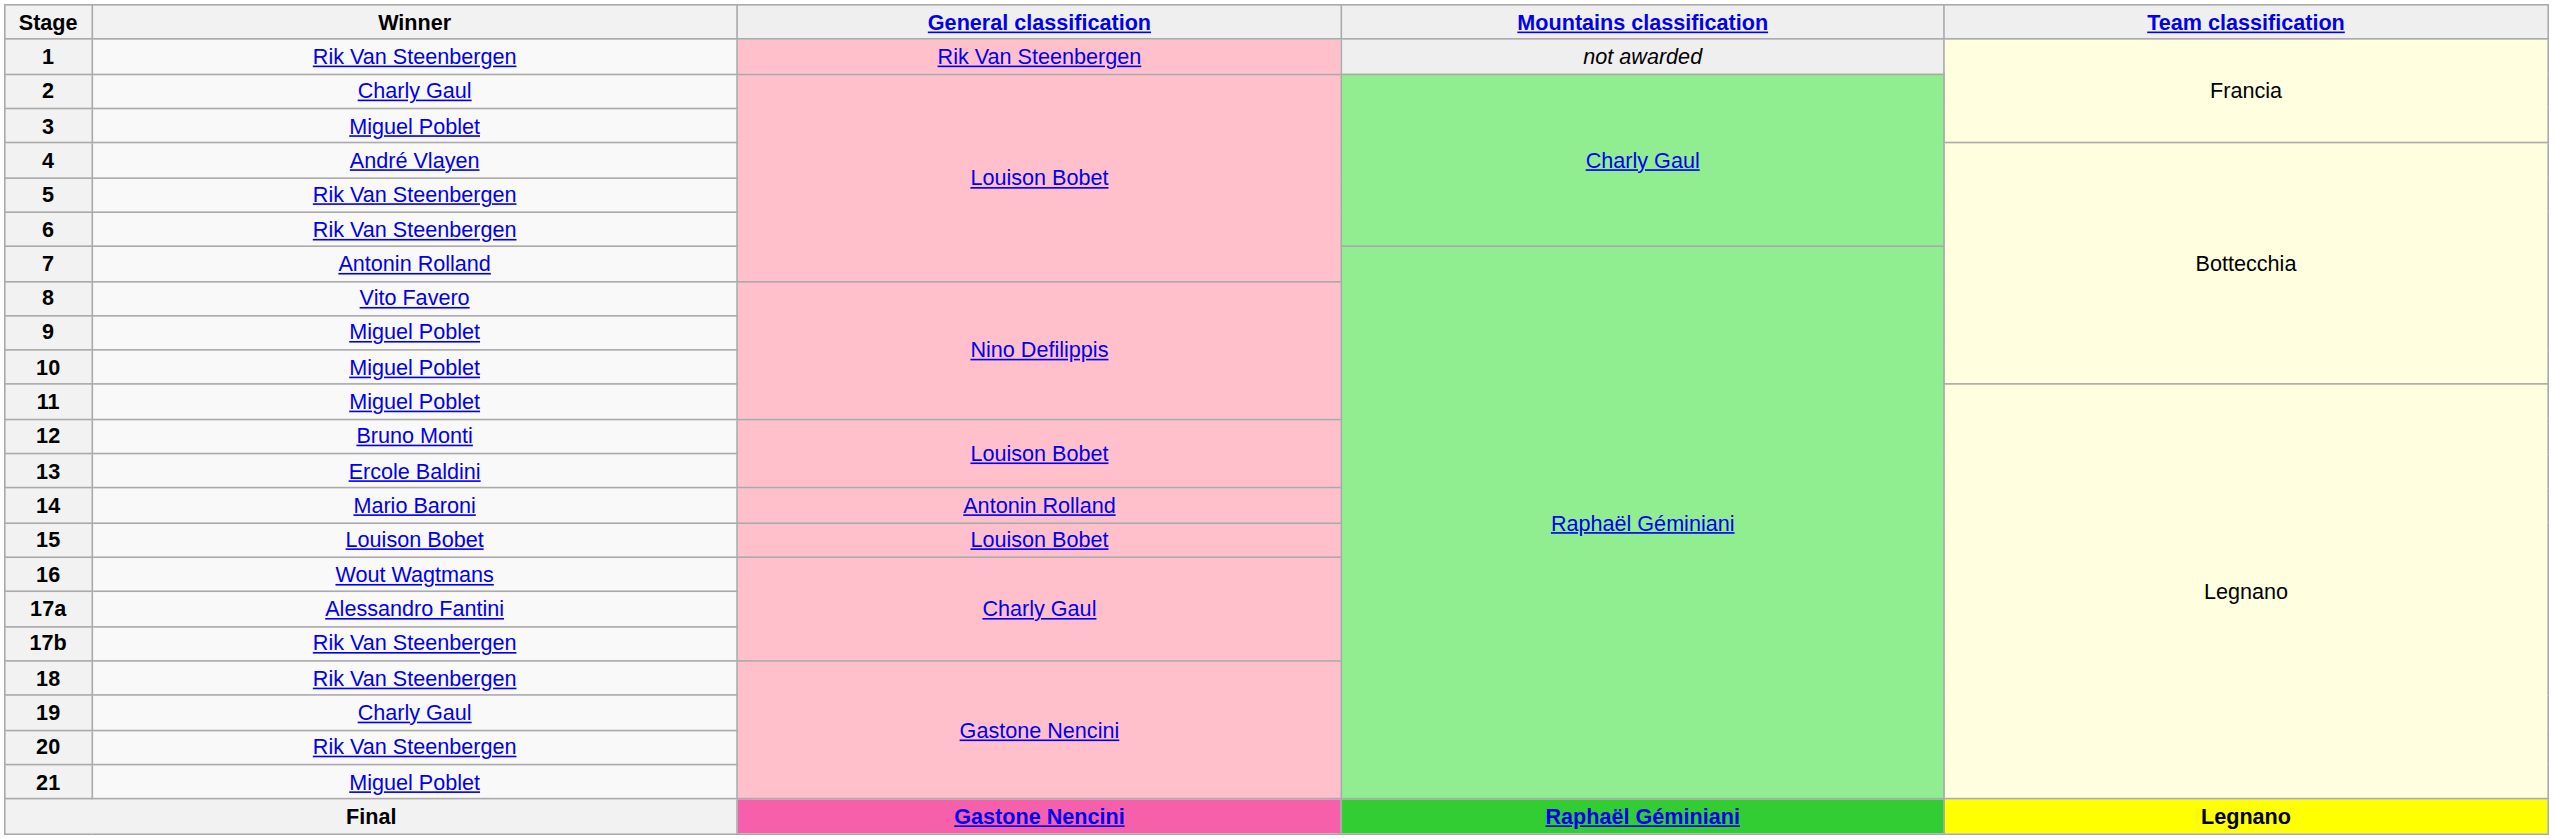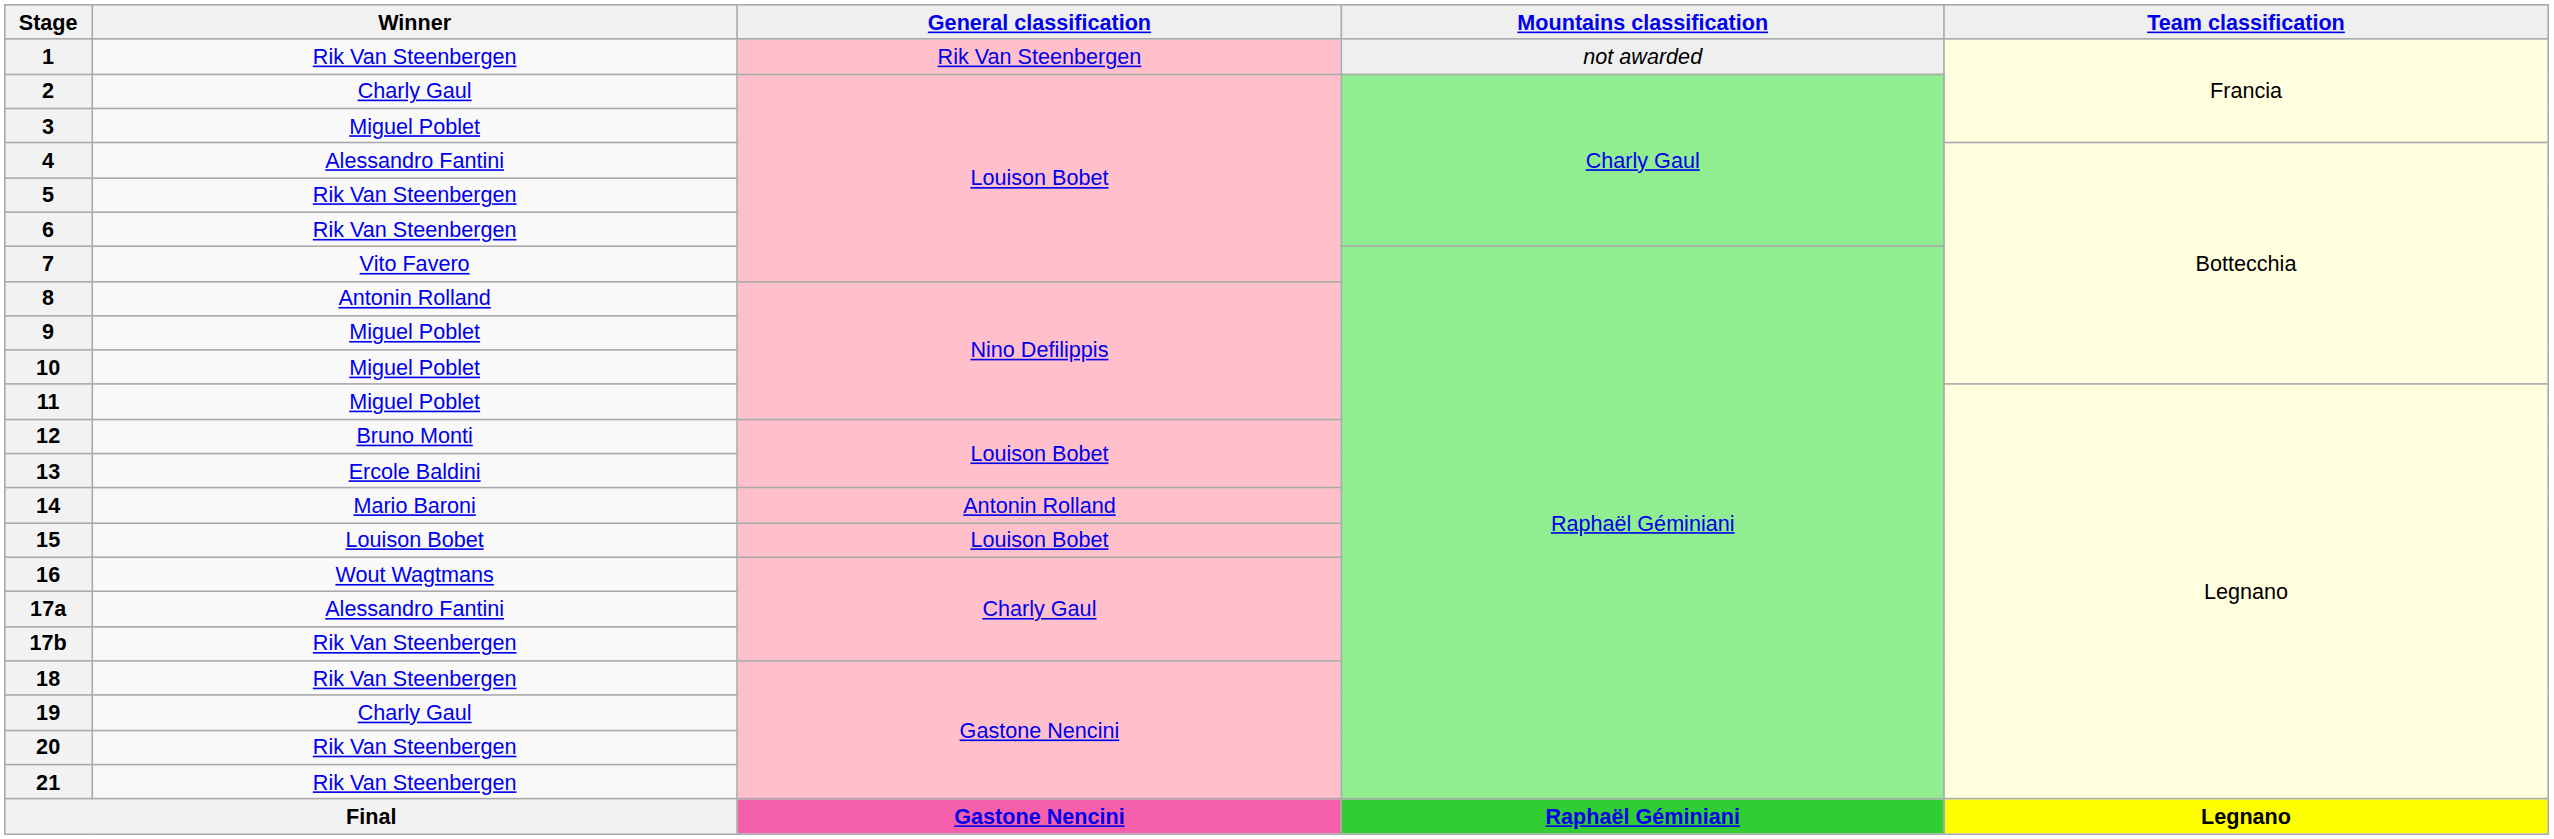 <table class="wikitable" style="text-align: center; font-size:smaller;">
 <tr style="background:#efefef;">
 <th style="width:1%;">Stage</th>
 <th style="width:15%;">Winner</th>
 <th style="background:#efefef; width:14%;"><a href='#'>General classification</a><br></th>
 <th style="background:#efefef; width:14%;"><a href='#'>Mountains classification</a></th>
 <th style="background:#efefef; width:14%;"><a href='#'>Team classification</a></th>
 </tr>
 <tr>
 <th>1</th>
 <td><a href='#'>Rik Van Steenbergen</a></td>
 <td style="background:pink;" rowspan="1"><a href='#'>Rik Van Steenbergen</a></td>
 <td style="background:#EFEFEF;" rowspan="1"><em>not awarded</em></td>
 <td style="background:lightyellow;" rowspan="3">Francia</td>
 </tr>
 <tr>
 <th>2</th>
 <td><a href='#'>Charly Gaul</a></td>
 <td rowspan="6" style="background:pink;"><a href='#'>Louison Bobet</a></td>
 <td style="background:lightgreen;" rowspan="5"><a href='#'>Charly Gaul</a></td>
 </tr>
 <tr>
 <th>3</th>
 <td><a href='#'>Miguel Poblet</a></td>
 </tr>
 <tr>
 <th>4</th>
-<td><a href='#'>André Vlayen</a></td>
+<td><a href='#'>Alessandro Fantini</a></td>
 <td style="background:lightyellow;" rowspan="7">Bottecchia</td>
 </tr>
 <tr>
 <th>5</th>
 <td><a href='#'>Rik Van Steenbergen</a></td>
 </tr>
 <tr>
 <th>6</th>
 <td><a href='#'>Rik Van Steenbergen</a></td>
 </tr>
 <tr>
 <th>7</th>
-<td><a href='#'>Antonin Rolland</a></td>
+<td><a href='#'>Vito Favero</a></td>
 <td style="background:lightgreen;" rowspan="16"><a href='#'>Raphaël Géminiani</a></td>
 </tr>
 <tr>
 <th>8</th>
-<td><a href='#'>Vito Favero</a></td>
+<td><a href='#'>Antonin Rolland</a></td>
 <td style="background:pink;" rowspan="4"><a href='#'>Nino Defilippis</a></td>
 </tr>
 <tr>
 <th>9</th>
 <td><a href='#'>Miguel Poblet</a></td>
 </tr>
 <tr>
 <th>10</th>
 <td><a href='#'>Miguel Poblet</a></td>
 </tr>
 <tr>
 <th>11</th>
 <td><a href='#'>Miguel Poblet</a></td>
 <td style="background:lightyellow;" rowspan="12">Legnano</td>
 </tr>
 <tr>
 <th>12</th>
 <td><a href='#'>Bruno Monti</a></td>
 <td style="background:pink;" rowspan="2"><a href='#'>Louison Bobet</a></td>
 </tr>
 <tr>
 <th>13</th>
 <td><a href='#'>Ercole Baldini</a></td>
 </tr>
 <tr>
 <th>14</th>
 <td><a href='#'>Mario Baroni</a></td>
 <td style="background:pink;" rowspan="1"><a href='#'>Antonin Rolland</a></td>
 </tr>
 <tr>
 <th>15</th>
 <td><a href='#'>Louison Bobet</a></td>
 <td style="background:pink;" rowspan="1"><a href='#'>Louison Bobet</a></td>
 </tr>
 <tr>
 <th>16</th>
 <td><a href='#'>Wout Wagtmans</a></td>
 <td style="background:pink;" rowspan="3"><a href='#'>Charly Gaul</a></td>
 </tr>
 <tr>
 <th>17a</th>
 <td><a href='#'>Alessandro Fantini</a></td>
 </tr>
 <tr>
 <th>17b</th>
 <td><a href='#'>Rik Van Steenbergen</a></td>
 </tr>
 <tr>
 <th>18</th>
 <td><a href='#'>Rik Van Steenbergen</a></td>
 <td style="background:pink;" rowspan="4"><a href='#'>Gastone Nencini</a></td>
 </tr>
 <tr>
 <th>19</th>
 <td><a href='#'>Charly Gaul</a></td>
 </tr>
 <tr>
 <th>20</th>
 <td><a href='#'>Rik Van Steenbergen</a></td>
 </tr>
 <tr>
 <th>21</th>
-<td><a href='#'>Miguel Poblet</a></td>
+<td><a href='#'>Rik Van Steenbergen</a></td>
 </tr>
 <tr>
 <th colspan=2><strong>Final</strong></th>
 <th style="background:#F660AB;"><strong><a href='#'>Gastone Nencini</a></strong></th>
 <th style="background:#32CD32;"><strong><a href='#'>Raphaël Géminiani</a></strong></th>
 <th style="background:yellow;"><strong>Legnano</strong></th>
 </tr>
 </table>
